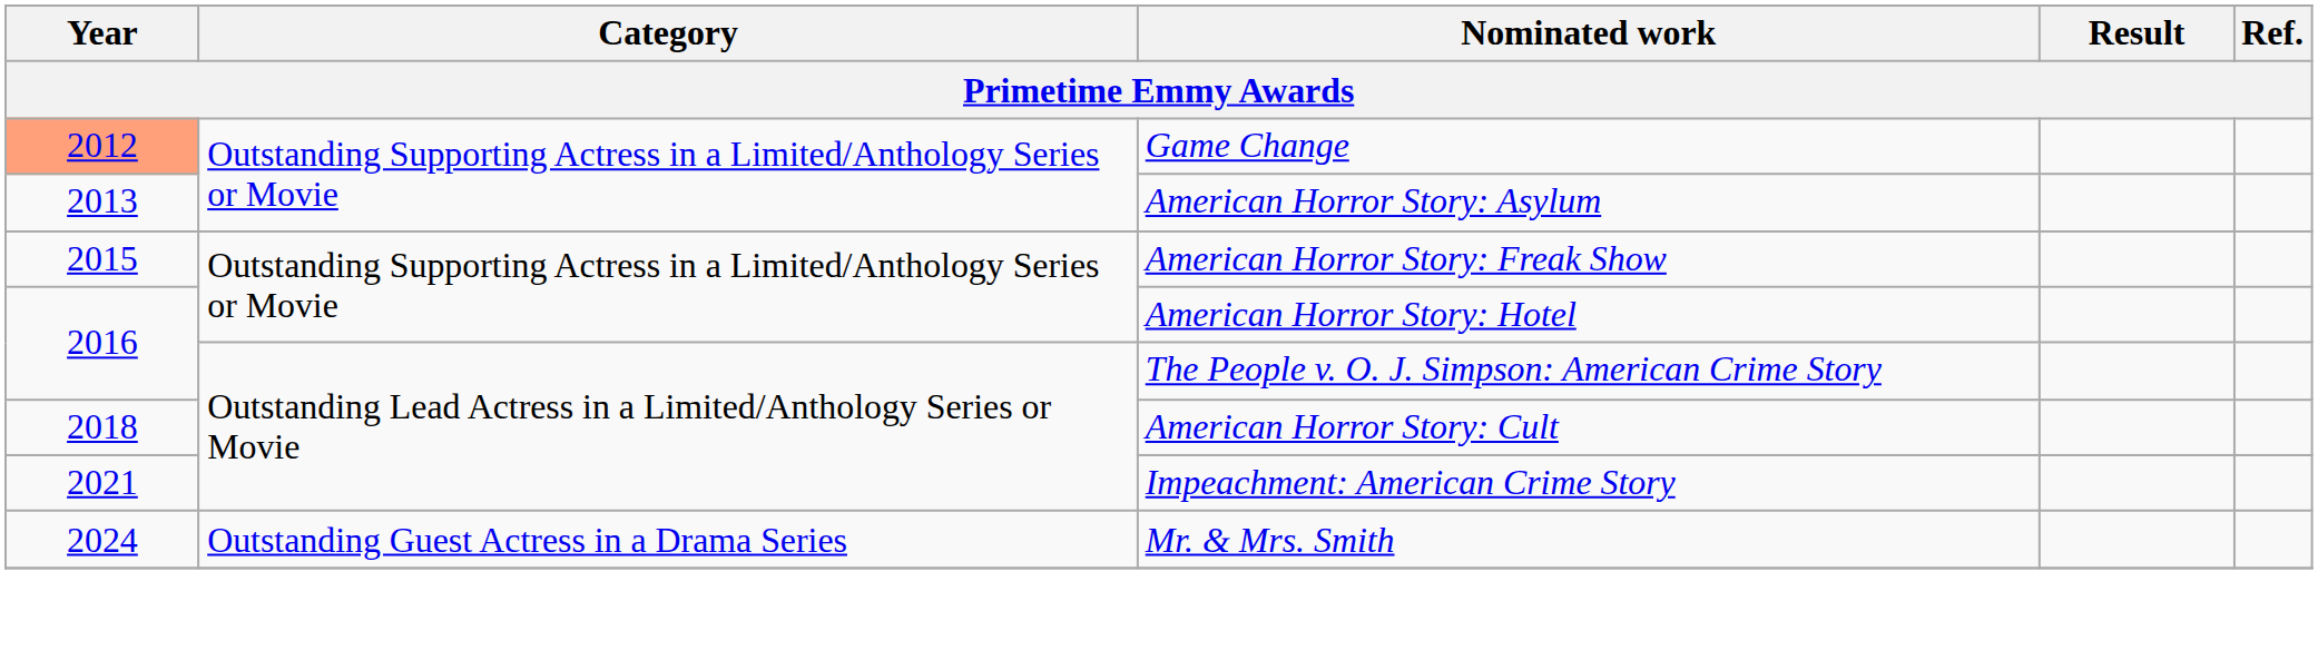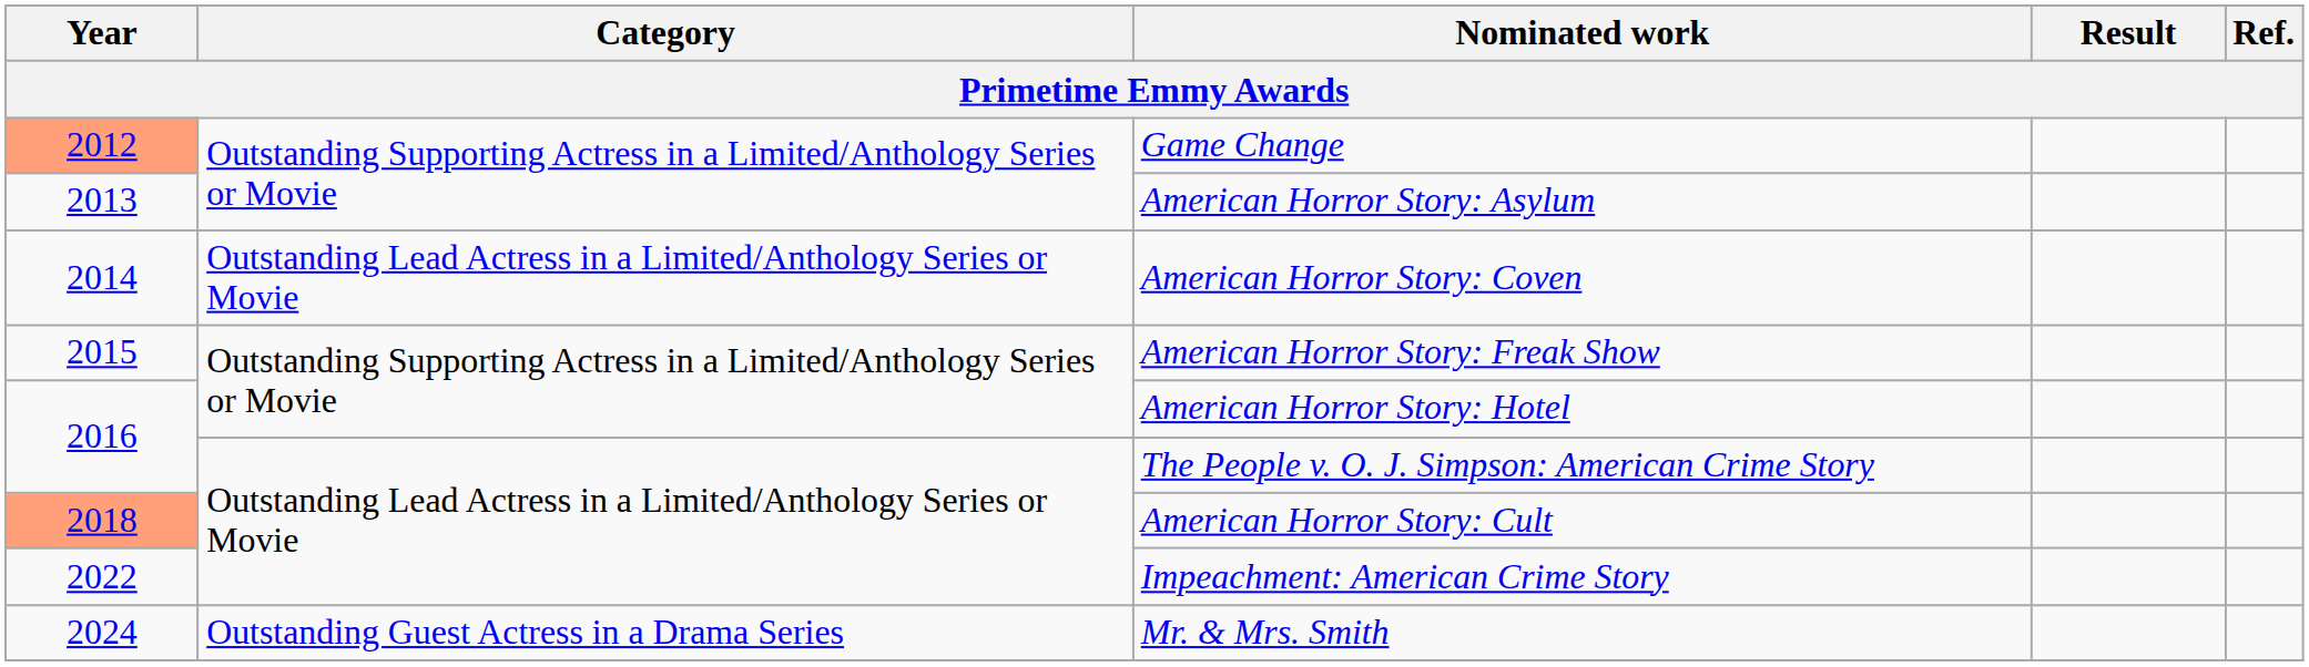 <table class=wikitable>
 <tr>
 <th scope="col" style="width:5em;">Year</th>
 <th scope="col" style="width:26em;">Category</th>
 <th scope="col" style="width:25em;">Nominated work</th>
 <th scope="col" style="width:5em;">Result</th>
 <th>Ref.</th>
 </tr>
 <tr>
 <th colspan=5><a href='#'>Primetime Emmy Awards</a></th>
 </tr>
 <tr>
 <td style="background: lightsalmon; text-align:center;"><a href='#'>2012</a></td>
 <td rowspan=2><a href='#'>Outstanding Supporting Actress in a Limited/Anthology Series or Movie</a></td>
 <td><em><a href='#'>Game Change</a></em></td>
 <td></td>
 <td style="text-align:center;"></td>
 </tr>
 <tr>
 <td style="text-align:center;"><a href='#'>2013</a></td>
 <td><em><a href='#'>American Horror Story: Asylum</a></em></td>
 <td></td>
 <td style="text-align:center;"></td>
 </tr>
 <tr>
+<td style="text-align:center;"><a href='#'>2014</a></td>
+<td><a href='#'>Outstanding Lead Actress in a Limited/Anthology Series or Movie</a></td>
+<td><em><a href='#'>American Horror Story: Coven</a></em></td>
+<td></td>
+<td style="text-align:center;"></td>
+</tr>
+<tr>
 <td style="text-align:center;"><a href='#'>2015</a></td>
 <td rowspan="2">Outstanding Supporting Actress in a Limited/Anthology Series or Movie</td>
 <td><em><a href='#'>American Horror Story: Freak Show</a></em></td>
 <td></td>
 <td style="text-align:center;"></td>
 </tr>
 <tr>
 <td style="text-align:center;", rowspan="2"><a href='#'>2016</a></td>
 <td><em><a href='#'>American Horror Story: Hotel</a></em></td>
 <td></td>
 <td style="text-align:center;"></td>
 </tr>
 <tr>
 <td rowspan="3">Outstanding Lead Actress in a Limited/Anthology Series or Movie</td>
 <td><em><a href='#'>The People v. O. J. Simpson: American Crime Story</a></em></td>
 <td></td>
 <td style="text-align:center;"></td>
 </tr>
 <tr>
-<td style="text-align:center;"><a href='#'>2018</a></td>
+<td style="background: lightsalmon; text-align:center;"><a href='#'>2018</a></td>
 <td><em><a href='#'>American Horror Story: Cult</a></em></td>
 <td></td>
 <td style="text-align:center;"></td>
 </tr>
 <tr>
-<td style="text-align:center;"><a href='#'>2021</a></td>
+<td style="text-align:center;"><a href='#'>2022</a></td>
 <td><em><a href='#'>Impeachment: American Crime Story</a></em></td>
 <td></td>
 <td style="text-align:center;"></td>
 </tr>
 <tr>
 <td style="text-align:center;"><a href='#'>2024</a></td>
 <td><a href='#'>Outstanding Guest Actress in a Drama Series</a></td>
 <td><em><a href='#'>Mr. & Mrs. Smith</a></em></td>
 <td></td>
 <td style="text-align:center;"></td>
 </tr>
 <tr>
 </tr>
 </table>
